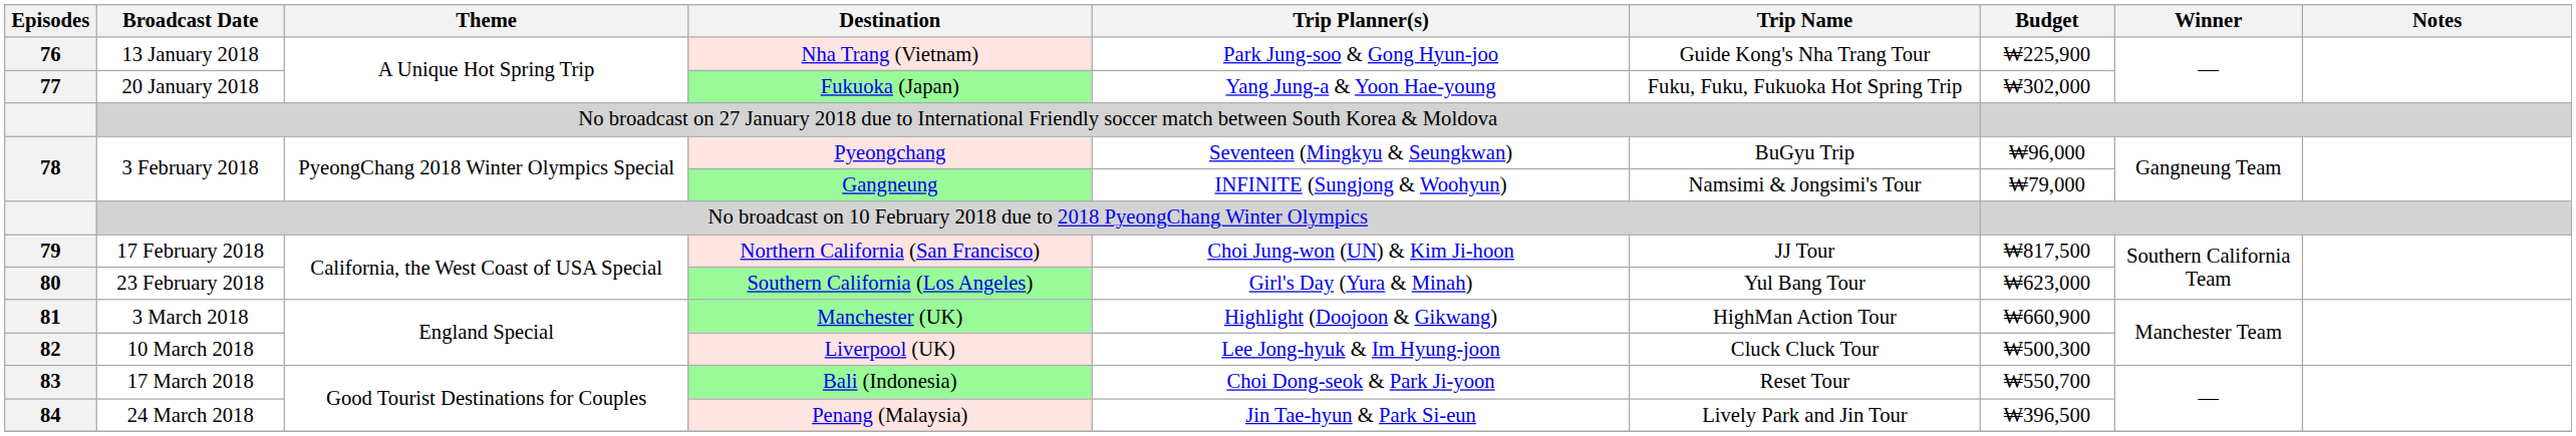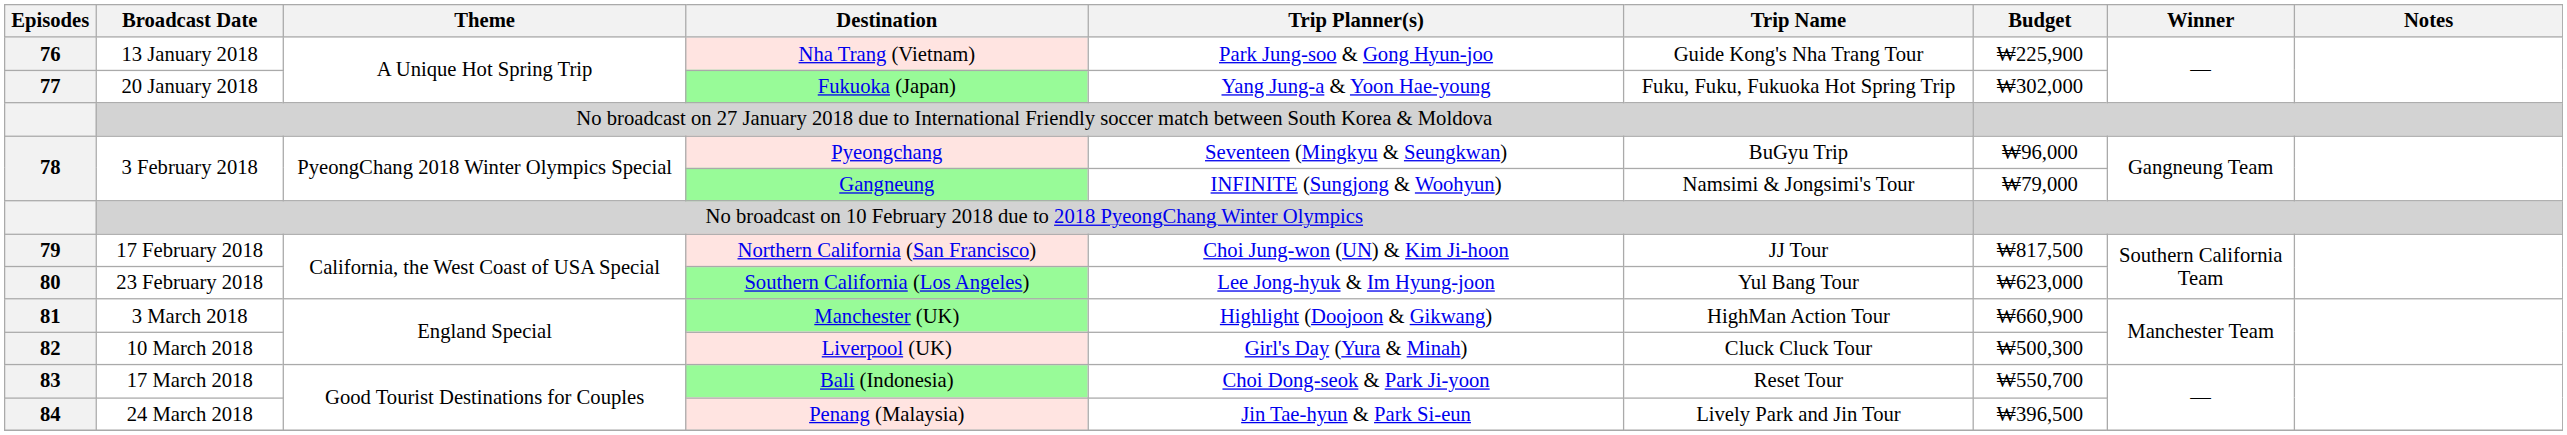 <table class=wikitable style=text-align:center;width:100%;background:#ffffff>
 <tr>
 <th width=3%>Episodes</th>
 <th width=7%>Broadcast Date</th>
 <th width=15%>Theme</th>
 <th width=15%>Destination</th>
 <th width=20%>Trip Planner(s)</th>
 <th width=13%>Trip Name</th>
 <th width=5%>Budget</th>
 <th width=7%>Winner</th>
 <th width=10%>Notes</th>
 </tr>
 <tr>
 <th>76</th>
 <td>13 January 2018</td>
 <td rowspan=2>A Unique Hot Spring Trip</td>
 <td style=background:MistyRose><a href='#'>Nha Trang</a> (Vietnam)</td>
 <td><a href='#'>Park Jung-soo</a> & <a href='#'>Gong Hyun-joo</a></td>
 <td>Guide Kong's Nha Trang Tour</td>
 <td>₩225,900</td>
 <td rowspan=2>—</td>
 <td rowspan=2></td>
 </tr>
 <tr>
 <th>77</th>
 <td>20 January 2018</td>
 <td style=background:PaleGreen><a href='#'>Fukuoka</a> (Japan)</td>
 <td><a href='#'>Yang Jung-a</a> & <a href='#'>Yoon Hae-young</a></td>
 <td>Fuku, Fuku, Fukuoka Hot Spring Trip</td>
 <td>₩302,000</td>
 </tr>
 <tr>
 <th></th>
 <td colspan=5 style=background:Lightgray>No broadcast on 27 January 2018 due to International Friendly soccer match between South Korea & Moldova </td>
 <td colspan=3 style="background:Lightgray"></td>
 </tr>
 <tr>
 <th rowspan=2>78</th>
 <td rowspan=2>3 February 2018</td>
 <td rowspan=2>PyeongChang 2018 Winter Olympics Special<br></td>
 <td style=background:MistyRose><a href='#'>Pyeongchang</a></td>
 <td><a href='#'>Seventeen</a> (<a href='#'>Mingkyu</a> & <a href='#'>Seungkwan</a>)</td>
 <td>BuGyu Trip</td>
 <td>₩96,000</td>
 <td rowspan=2>Gangneung Team</td>
 <td rowspan=2></td>
 </tr>
 <tr>
 <td style=background:PaleGreen><a href='#'>Gangneung</a></td>
 <td><a href='#'>INFINITE</a> (<a href='#'>Sungjong</a> & <a href='#'>Woohyun</a>)</td>
 <td>Namsimi & Jongsimi's Tour</td>
 <td>₩79,000</td>
 </tr>
 <tr>
 <th></th>
 <td colspan=5 style=background:Lightgray>No broadcast on 10 February 2018 due to <a href='#'>2018 PyeongChang Winter Olympics</a></td>
 <td colspan=3 style=background:Lightgray></td>
 </tr>
 <tr>
 <th>79</th>
 <td>17 February 2018</td>
 <td rowspan=2>California, the West Coast of USA Special</td>
 <td style=background:MistyRose><a href='#'>Northern California</a> (<a href='#'>San Francisco</a>)</td>
 <td><a href='#'>Choi Jung-won</a> (<a href='#'>UN</a>) & <a href='#'>Kim Ji-hoon</a></td>
 <td>JJ Tour</td>
 <td>₩817,500</td>
 <td rowspan=2>Southern California Team</td>
 <td rowspan=2></td>
 </tr>
 <tr>
 <th>80</th>
 <td>23 February 2018</td>
 <td style=background:PaleGreen><a href='#'>Southern California</a> (<a href='#'>Los Angeles</a>)</td>
-<td><a href='#'>Girl's Day</a> (<a href='#'>Yura</a> & <a href='#'>Minah</a>)</td>
+<td><a href='#'>Lee Jong-hyuk</a> & <a href='#'>Im Hyung-joon</a></td>
 <td>Yul Bang Tour</td>
 <td>₩623,000</td>
 </tr>
 <tr>
 <th>81</th>
 <td>3 March 2018</td>
 <td rowspan=2>England Special</td>
 <td style=background:PaleGreen><a href='#'>Manchester</a> (UK)</td>
 <td><a href='#'>Highlight</a> (<a href='#'>Doojoon</a> & <a href='#'>Gikwang</a>)</td>
 <td>HighMan Action Tour</td>
 <td>₩660,900</td>
 <td rowspan=2>Manchester Team</td>
 <td rowspan=2></td>
 </tr>
 <tr>
 <th>82</th>
 <td>10 March 2018</td>
 <td style=background:MistyRose><a href='#'>Liverpool</a> (UK)</td>
-<td><a href='#'>Lee Jong-hyuk</a> & <a href='#'>Im Hyung-joon</a></td>
+<td><a href='#'>Girl's Day</a> (<a href='#'>Yura</a> & <a href='#'>Minah</a>)</td>
 <td>Cluck Cluck Tour</td>
 <td>₩500,300</td>
 </tr>
 <tr>
 <th>83</th>
 <td>17 March 2018</td>
 <td rowspan=2>Good Tourist Destinations for Couples</td>
 <td style=background:PaleGreen><a href='#'>Bali</a> (Indonesia)</td>
 <td><a href='#'>Choi Dong-seok</a> & <a href='#'>Park Ji-yoon</a></td>
 <td>Reset Tour</td>
 <td>₩550,700</td>
 <td rowspan=2>—</td>
 <td rowspan=2></td>
 </tr>
 <tr>
 <th>84</th>
 <td>24 March 2018</td>
 <td style=background:MistyRose><a href='#'>Penang</a> (Malaysia)</td>
 <td><a href='#'>Jin Tae-hyun</a> & <a href='#'>Park Si-eun</a></td>
 <td>Lively Park and Jin Tour</td>
 <td>₩396,500</td>
 </tr>
 <tr>
 </tr>
 </table>
